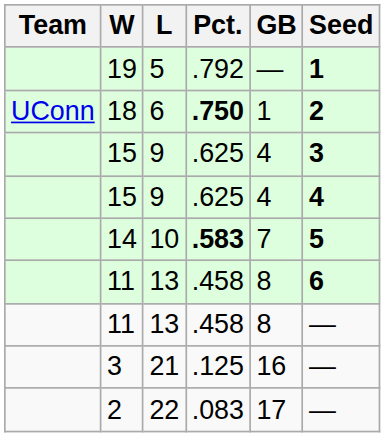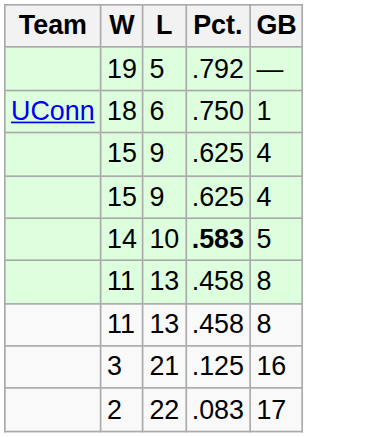 <table class=wikitable>
 <tr>
 <th>Team</th>
 <th>W</th>
 <th>L</th>
 <th>Pct.</th>
 <th>GB</th>
-<th>Seed</th>
 </tr>
 <tr bgcolor=ddffdd>
 <td></td>
 <td>19</td>
 <td>5</td>
 <td>.792</td>
 <td>—</td>
-<td><strong>1</strong></td>
 </tr>
 <tr bgcolor=ddffdd>
 <td><a href='#'>UConn</a></td>
 <td>18</td>
 <td>6</td>
-<td><strong>.750</strong></td>
+<td>.750</td>
 <td>1</td>
-<td><strong>2</strong></td>
 </tr>
 <tr bgcolor=ddffdd>
 <td></td>
 <td>15</td>
 <td>9</td>
 <td>.625</td>
 <td>4</td>
-<td><strong>3</strong></td>
 </tr>
 <tr bgcolor=ddffdd>
 <td></td>
 <td>15</td>
 <td>9</td>
 <td>.625</td>
 <td>4</td>
-<td><strong>4</strong></td>
 </tr>
 <tr bgcolor=ddffdd>
 <td></td>
 <td>14</td>
 <td>10</td>
 <td><strong>.583</strong></td>
-<td>7</td>
-<td><strong>5</strong></td>
+<td>5</td>
 </tr>
 <tr bgcolor=ddffdd>
 <td></td>
 <td>11</td>
 <td>13</td>
 <td>.458</td>
 <td>8</td>
-<td><strong>6</strong></td>
 </tr>
 <tr>
 <td></td>
 <td>11</td>
 <td>13</td>
 <td>.458</td>
 <td>8</td>
-<td>—</td>
 </tr>
 <tr>
 <td></td>
 <td>3</td>
 <td>21</td>
 <td>.125</td>
 <td>16</td>
-<td>—</td>
 </tr>
 <tr>
 <td></td>
 <td>2</td>
 <td>22</td>
 <td>.083</td>
 <td>17</td>
-<td>—</td>
 </tr>
 </table>
